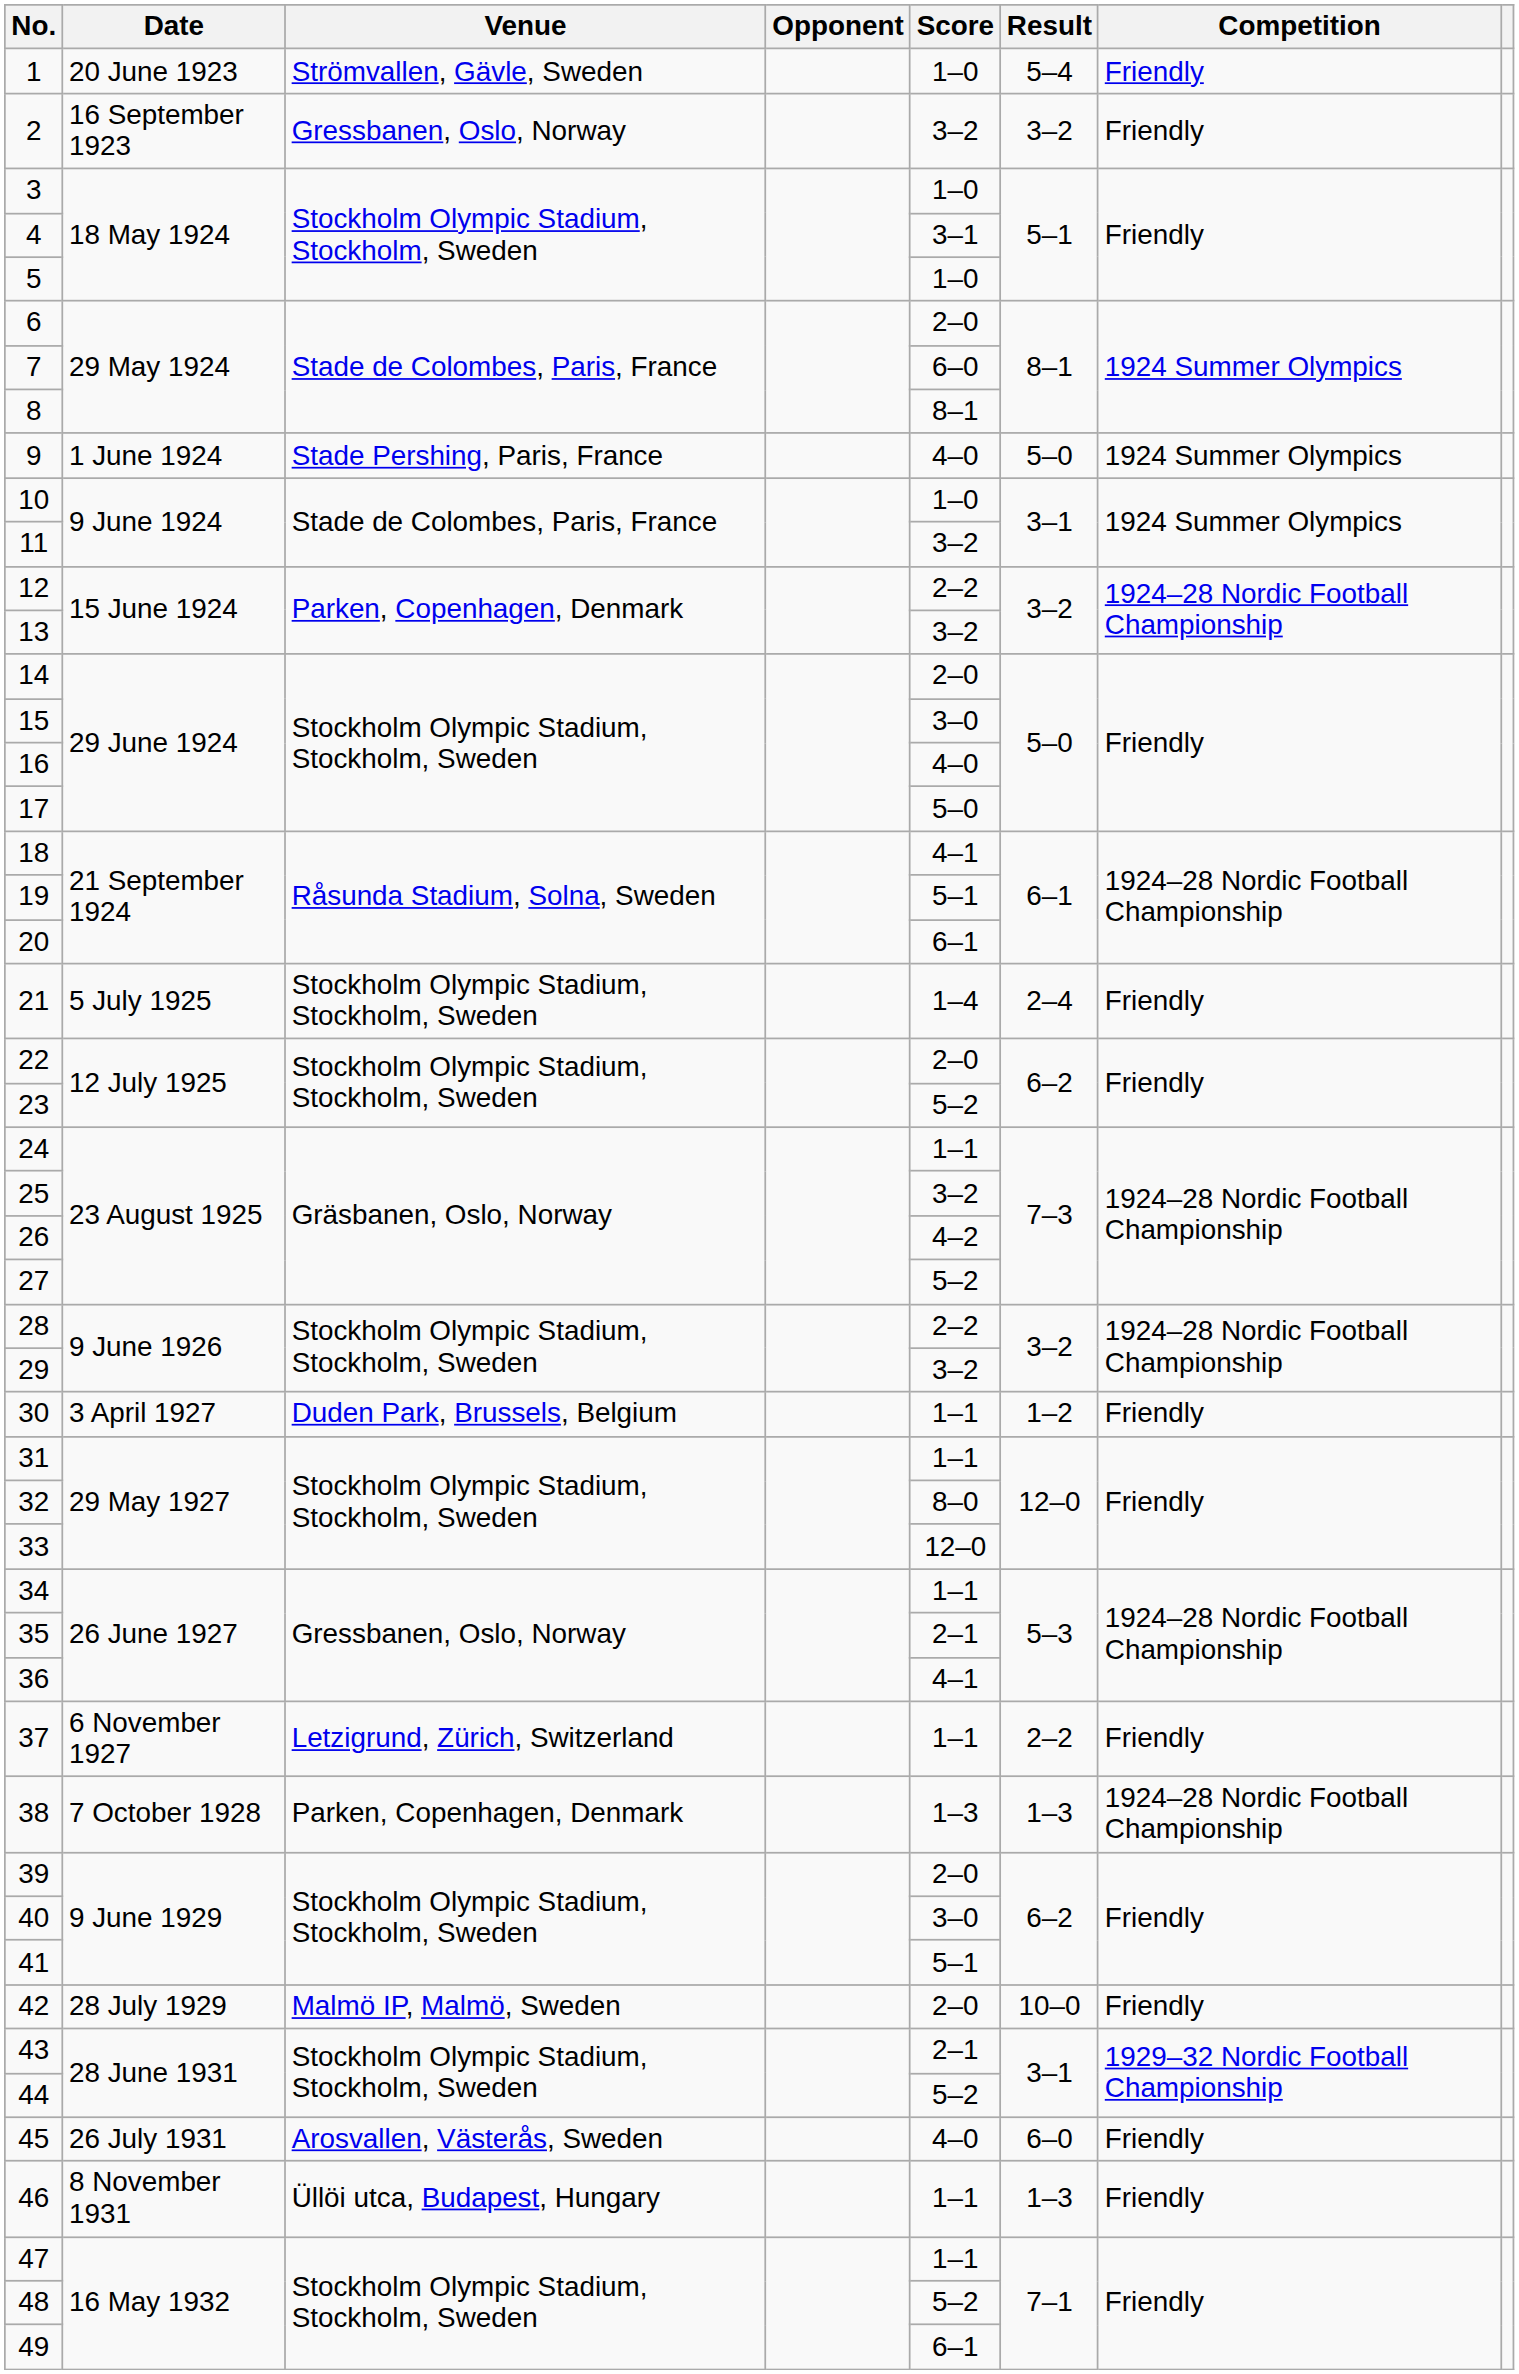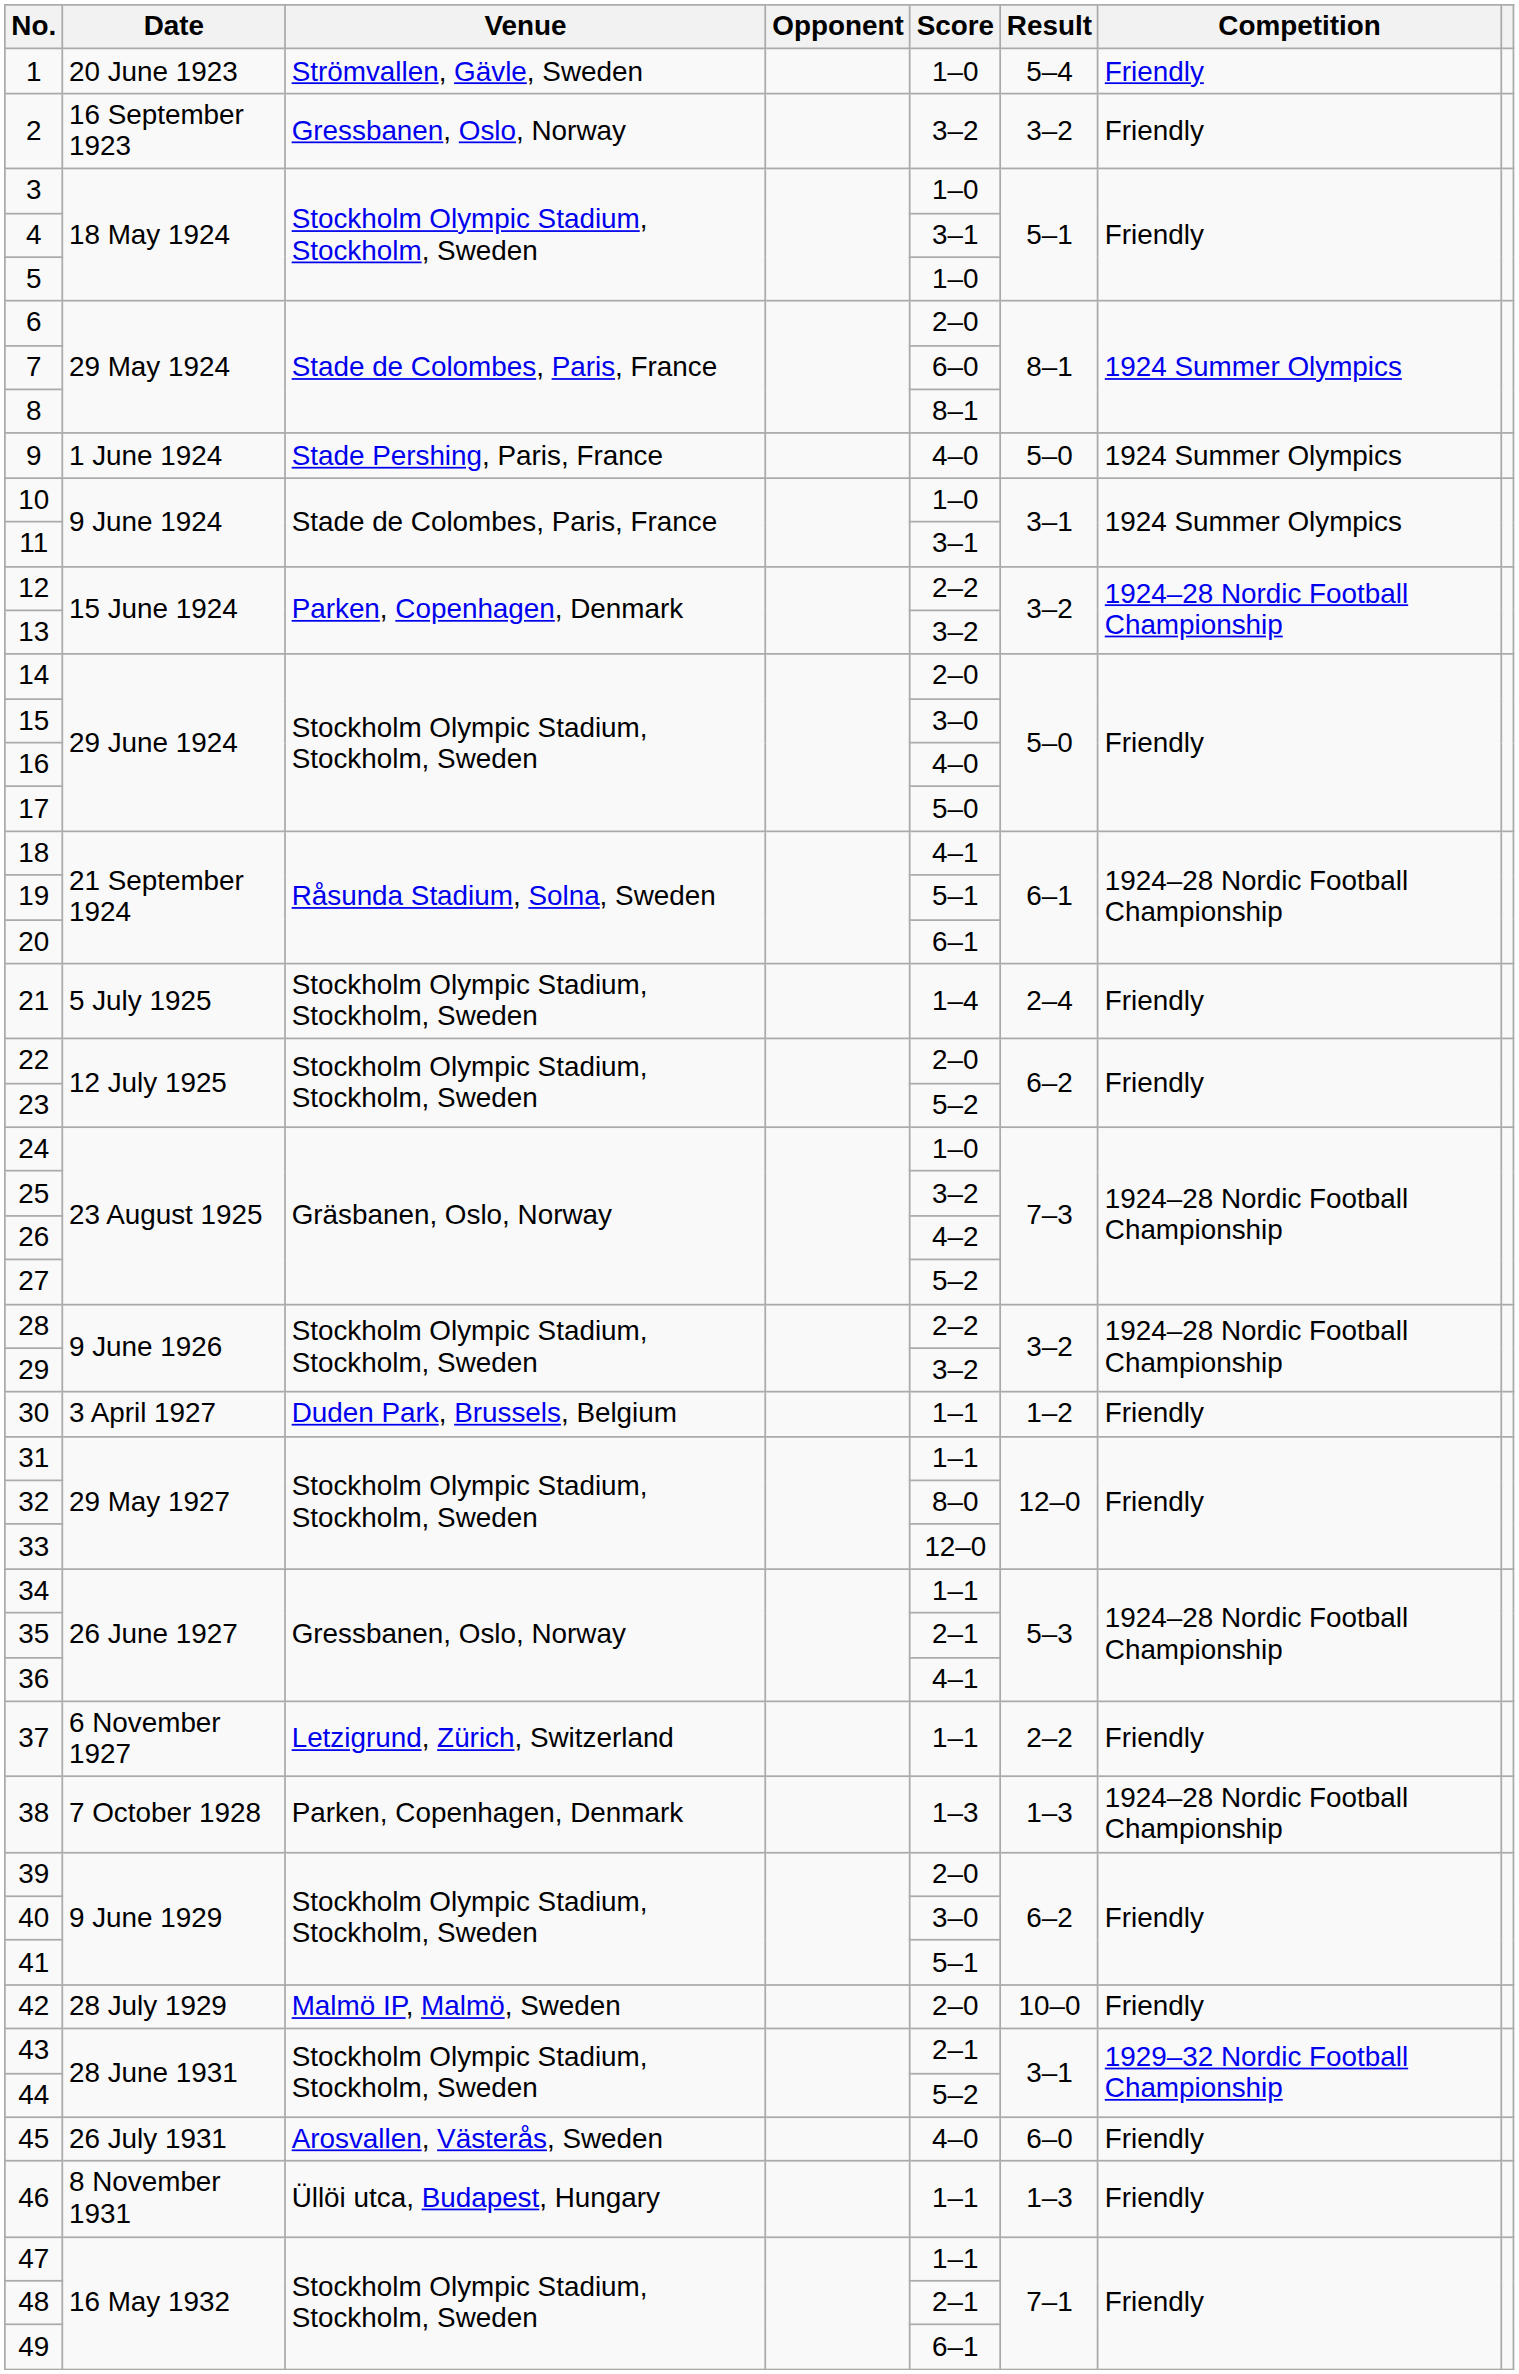 <table class="wikitable sortable">
 <tr>
 <th scope="col">No.</th>
 <th scope="col">Date</th>
 <th scope="col">Venue</th>
 <th scope="col">Opponent</th>
 <th scope="col">Score</th>
 <th scope="col">Result</th>
 <th scope="col">Competition</th>
 <th scope="col" class="unsortable"></th>
 </tr>
 <tr>
 <td style="text-align:center">1</td>
 <td>20 June 1923</td>
 <td><a href='#'>Strömvallen</a>, <a href='#'>Gävle</a>, Sweden</td>
 <td></td>
 <td style="text-align:center">1–0</td>
 <td style="text-align:center">5–4</td>
 <td><a href='#'>Friendly</a></td>
 <td></td>
 </tr>
 <tr>
 <td style="text-align:center">2</td>
 <td>16 September 1923</td>
 <td><a href='#'>Gressbanen</a>, <a href='#'>Oslo</a>, Norway</td>
 <td></td>
 <td style="text-align:center">3–2</td>
 <td style="text-align:center">3–2</td>
 <td>Friendly</td>
 <td></td>
 </tr>
 <tr>
 <td style="text-align:center">3</td>
 <td rowspan="3">18 May 1924</td>
 <td rowspan="3"><a href='#'>Stockholm Olympic Stadium</a>, <a href='#'>Stockholm</a>, Sweden</td>
 <td rowspan="3"></td>
 <td style="text-align:center">1–0</td>
 <td rowspan="3" style="text-align:center">5–1</td>
 <td rowspan="3">Friendly</td>
 <td rowspan="3"></td>
 </tr>
 <tr>
 <td style="text-align:center">4</td>
 <td style="text-align:center">3–1</td>
 </tr>
 <tr>
 <td style="text-align:center">5</td>
 <td style="text-align:center">1–0</td>
 </tr>
 <tr>
 <td style="text-align:center">6</td>
 <td rowspan="3">29 May 1924</td>
 <td rowspan="3"><a href='#'>Stade de Colombes</a>, <a href='#'>Paris</a>, France</td>
 <td rowspan="3"></td>
 <td style="text-align:center">2–0</td>
 <td rowspan="3" style="text-align:center">8–1</td>
 <td rowspan="3"><a href='#'>1924 Summer Olympics</a></td>
 <td rowspan="3"></td>
 </tr>
 <tr>
 <td style="text-align:center">7</td>
 <td style="text-align:center">6–0</td>
 </tr>
 <tr>
 <td style="text-align:center">8</td>
 <td style="text-align:center">8–1</td>
 </tr>
 <tr>
 <td style="text-align:center">9</td>
 <td>1 June 1924</td>
 <td><a href='#'>Stade Pershing</a>, Paris, France</td>
 <td></td>
 <td style="text-align:center">4–0</td>
 <td style="text-align:center">5–0</td>
 <td>1924 Summer Olympics</td>
 <td></td>
 </tr>
 <tr>
 <td style="text-align:center">10</td>
 <td rowspan="2">9 June 1924</td>
 <td rowspan="2">Stade de Colombes, Paris, France</td>
 <td rowspan="2"></td>
 <td style="text-align:center">1–0</td>
 <td rowspan="2" style="text-align:center">3–1</td>
 <td rowspan="2">1924 Summer Olympics</td>
 <td rowspan="2"></td>
 </tr>
 <tr>
 <td style="text-align:center">11</td>
-<td style="text-align:center">3–2</td>
+<td style="text-align:center">3–1</td>
 </tr>
 <tr>
 <td style="text-align:center">12</td>
 <td rowspan="2">15 June 1924</td>
 <td rowspan="2"><a href='#'>Parken</a>, <a href='#'>Copenhagen</a>, Denmark</td>
 <td rowspan="2"></td>
 <td style="text-align:center">2–2</td>
 <td rowspan="2" style="text-align:center">3–2</td>
 <td rowspan="2"><a href='#'>1924–28 Nordic Football Championship</a></td>
 <td rowspan="2"></td>
 </tr>
 <tr>
 <td style="text-align:center">13</td>
 <td style="text-align:center">3–2</td>
 </tr>
 <tr>
 <td style="text-align:center">14</td>
 <td rowspan="4">29 June 1924</td>
 <td rowspan="4">Stockholm Olympic Stadium, Stockholm, Sweden</td>
 <td rowspan="4"></td>
 <td style="text-align:center">2–0</td>
 <td rowspan="4" style="text-align:center">5–0</td>
 <td rowspan="4">Friendly</td>
 <td rowspan="4"></td>
 </tr>
 <tr>
 <td style="text-align:center">15</td>
 <td style="text-align:center">3–0</td>
 </tr>
 <tr>
 <td style="text-align:center">16</td>
 <td style="text-align:center">4–0</td>
 </tr>
 <tr>
 <td style="text-align:center">17</td>
 <td style="text-align:center">5–0</td>
 </tr>
 <tr>
 <td style="text-align:center">18</td>
 <td rowspan="3">21 September 1924</td>
 <td rowspan="3"><a href='#'>Råsunda Stadium</a>, <a href='#'>Solna</a>, Sweden</td>
 <td rowspan="3"></td>
 <td style="text-align:center">4–1</td>
 <td rowspan="3" style="text-align:center">6–1</td>
 <td rowspan="3">1924–28 Nordic Football Championship</td>
 <td rowspan="3"></td>
 </tr>
 <tr>
 <td style="text-align:center">19</td>
 <td style="text-align:center">5–1</td>
 </tr>
 <tr>
 <td style="text-align:center">20</td>
 <td style="text-align:center">6–1</td>
 </tr>
 <tr>
 <td style="text-align:center">21</td>
 <td>5 July 1925</td>
 <td>Stockholm Olympic Stadium, Stockholm, Sweden</td>
 <td></td>
 <td style="text-align:center">1–4</td>
 <td style="text-align:center">2–4</td>
 <td>Friendly</td>
 <td></td>
 </tr>
 <tr>
 <td style="text-align:center">22</td>
 <td rowspan="2">12 July 1925</td>
 <td rowspan="2">Stockholm Olympic Stadium, Stockholm, Sweden</td>
 <td rowspan="2"></td>
 <td style="text-align:center">2–0</td>
 <td rowspan="2" style="text-align:center">6–2</td>
 <td rowspan="2">Friendly</td>
 <td rowspan="2"></td>
 </tr>
 <tr>
 <td style="text-align:center">23</td>
 <td style="text-align:center">5–2</td>
 </tr>
 <tr>
 <td style="text-align:center">24</td>
 <td rowspan="4">23 August 1925</td>
 <td rowspan="4">Gräsbanen, Oslo, Norway</td>
 <td rowspan="4"></td>
-<td style="text-align:center">1–1</td>
+<td style="text-align:center">1–0</td>
 <td rowspan="4" style="text-align:center">7–3</td>
 <td rowspan="4">1924–28 Nordic Football Championship</td>
 <td rowspan="4"></td>
 </tr>
 <tr>
 <td style="text-align:center">25</td>
 <td style="text-align:center">3–2</td>
 </tr>
 <tr>
 <td style="text-align:center">26</td>
 <td style="text-align:center">4–2</td>
 </tr>
 <tr>
 <td style="text-align:center">27</td>
 <td style="text-align:center">5–2</td>
 </tr>
 <tr>
 <td style="text-align:center">28</td>
 <td rowspan="2">9 June 1926</td>
 <td rowspan="2">Stockholm Olympic Stadium, Stockholm, Sweden</td>
 <td rowspan="2"></td>
 <td style="text-align:center">2–2</td>
 <td rowspan="2" style="text-align:center">3–2</td>
 <td rowspan="2">1924–28 Nordic Football Championship</td>
 <td rowspan="2"></td>
 </tr>
 <tr>
 <td style="text-align:center">29</td>
 <td style="text-align:center">3–2</td>
 </tr>
 <tr>
 <td style="text-align:center">30</td>
 <td>3 April 1927</td>
 <td><a href='#'>Duden Park</a>, <a href='#'>Brussels</a>, Belgium</td>
 <td></td>
 <td style="text-align:center">1–1</td>
 <td style="text-align:center">1–2</td>
 <td>Friendly</td>
 <td></td>
 </tr>
 <tr>
 <td style="text-align:center">31</td>
 <td rowspan="3">29 May 1927</td>
 <td rowspan="3">Stockholm Olympic Stadium, Stockholm, Sweden</td>
 <td rowspan="3"></td>
 <td style="text-align:center">1–1</td>
 <td rowspan="3" style="text-align:center">12–0</td>
 <td rowspan="3">Friendly</td>
 <td rowspan="3"></td>
 </tr>
 <tr>
 <td style="text-align:center">32</td>
 <td style="text-align:center">8–0</td>
 </tr>
 <tr>
 <td style="text-align:center">33</td>
 <td style="text-align:center">12–0</td>
 </tr>
 <tr>
 <td style="text-align:center">34</td>
 <td rowspan="3">26 June 1927</td>
 <td rowspan="3">Gressbanen, Oslo, Norway</td>
 <td rowspan="3"></td>
 <td style="text-align:center">1–1</td>
 <td rowspan="3" style="text-align:center">5–3</td>
 <td rowspan="3">1924–28 Nordic Football Championship</td>
 <td rowspan="3"></td>
 </tr>
 <tr>
 <td style="text-align:center">35</td>
 <td style="text-align:center">2–1</td>
 </tr>
 <tr>
 <td style="text-align:center">36</td>
 <td style="text-align:center">4–1</td>
 </tr>
 <tr>
 <td style="text-align:center">37</td>
 <td>6 November 1927</td>
 <td><a href='#'>Letzigrund</a>, <a href='#'>Zürich</a>, Switzerland</td>
 <td></td>
 <td style="text-align:center">1–1</td>
 <td style="text-align:center">2–2</td>
 <td>Friendly</td>
 <td></td>
 </tr>
 <tr>
 <td style="text-align:center">38</td>
 <td>7 October 1928</td>
 <td>Parken, Copenhagen, Denmark</td>
 <td></td>
 <td style="text-align:center">1–3</td>
 <td style="text-align:center">1–3</td>
 <td>1924–28 Nordic Football Championship</td>
 <td></td>
 </tr>
 <tr>
 <td style="text-align:center">39</td>
 <td rowspan="3">9 June 1929</td>
 <td rowspan="3">Stockholm Olympic Stadium, Stockholm, Sweden</td>
 <td rowspan="3"></td>
 <td style="text-align:center">2–0</td>
 <td rowspan="3" style="text-align:center">6–2</td>
 <td rowspan="3">Friendly</td>
 <td rowspan="3"></td>
 </tr>
 <tr>
 <td style="text-align:center">40</td>
 <td style="text-align:center">3–0</td>
 </tr>
 <tr>
 <td style="text-align:center">41</td>
 <td style="text-align:center">5–1</td>
 </tr>
 <tr>
 <td style="text-align:center">42</td>
 <td>28 July 1929</td>
 <td><a href='#'>Malmö IP</a>, <a href='#'>Malmö</a>, Sweden</td>
 <td></td>
 <td style="text-align:center">2–0</td>
 <td style="text-align:center">10–0</td>
 <td>Friendly</td>
 <td></td>
 </tr>
 <tr>
 <td style="text-align:center">43</td>
 <td rowspan="2">28 June 1931</td>
 <td rowspan="2">Stockholm Olympic Stadium, Stockholm, Sweden</td>
 <td rowspan="2"></td>
 <td style="text-align:center">2–1</td>
 <td rowspan="2" style="text-align:center">3–1</td>
 <td rowspan="2"><a href='#'>1929–32 Nordic Football Championship</a></td>
 <td rowspan="2"></td>
 </tr>
 <tr>
 <td style="text-align:center">44</td>
 <td style="text-align:center">5–2</td>
 </tr>
 <tr>
 <td style="text-align:center">45</td>
 <td>26 July 1931</td>
 <td><a href='#'>Arosvallen</a>, <a href='#'>Västerås</a>, Sweden</td>
 <td></td>
 <td style="text-align:center">4–0</td>
 <td style="text-align:center">6–0</td>
 <td>Friendly</td>
 <td></td>
 </tr>
 <tr>
 <td style="text-align:center">46</td>
 <td>8 November 1931</td>
 <td>Üllöi utca, <a href='#'>Budapest</a>, Hungary</td>
 <td></td>
 <td style="text-align:center">1–1</td>
 <td style="text-align:center">1–3</td>
 <td>Friendly</td>
 <td></td>
 </tr>
 <tr>
 <td style="text-align:center">47</td>
 <td rowspan="3">16 May 1932</td>
 <td rowspan="3">Stockholm Olympic Stadium, Stockholm, Sweden</td>
 <td rowspan="3"></td>
 <td style="text-align:center">1–1</td>
 <td rowspan="3" style="text-align:center">7–1</td>
 <td rowspan="3">Friendly</td>
 <td rowspan="3"></td>
 </tr>
 <tr>
 <td style="text-align:center">48</td>
-<td style="text-align:center">5–2</td>
+<td style="text-align:center">2–1</td>
 </tr>
 <tr>
 <td style="text-align:center">49</td>
 <td style="text-align:center">6–1</td>
 </tr>
 </table>
